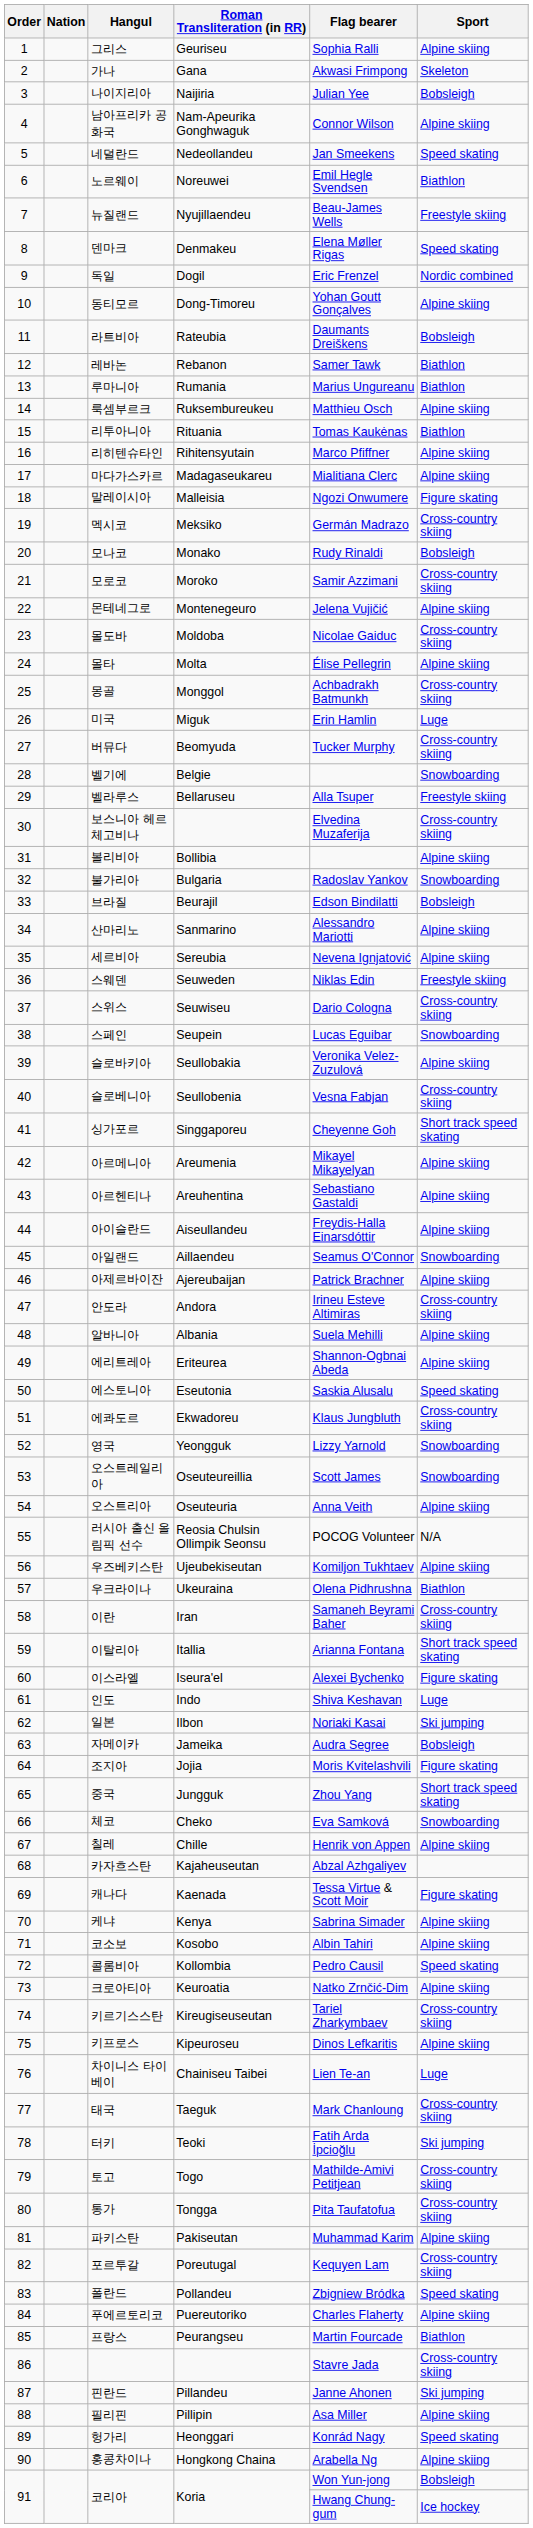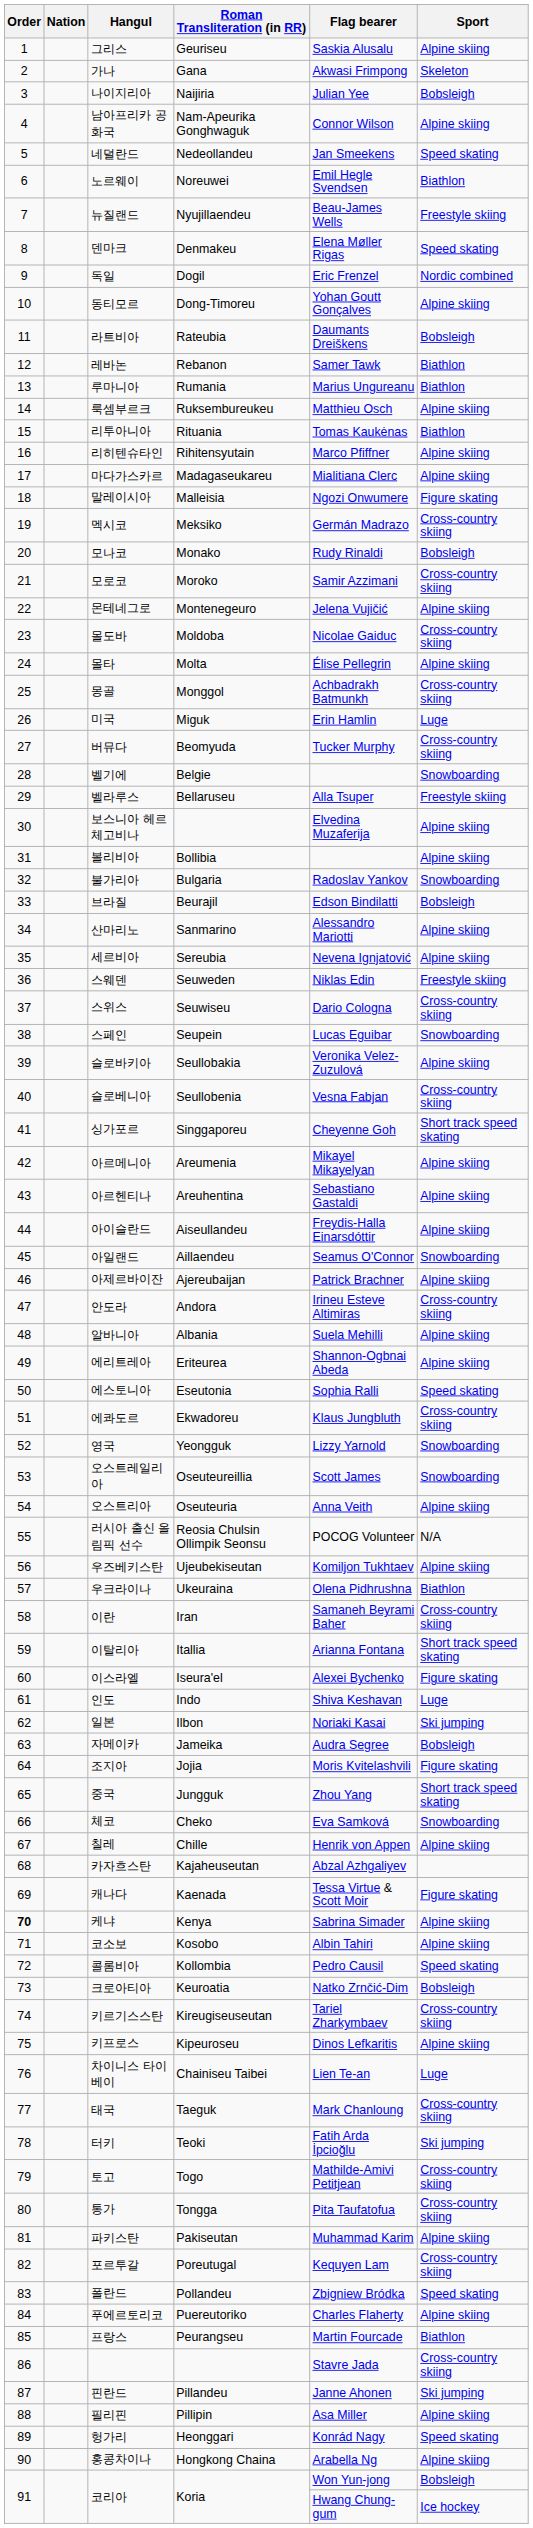 <table class="wikitable sortable" style="font-size:90%">
 <tr>
 <th>Order</th>
 <th>Nation</th>
 <th>Hangul</th>
 <th><a href='#'>Roman Transliteration</a> (in <a href='#'>RR</a>)</th>
 <th>Flag bearer</th>
 <th>Sport</th>
 </tr>
 <tr>
 <td align="center">1</td>
 <td></td>
 <td>그리스</td>
 <td>Geuriseu</td>
-<td><a href='#'>Sophia Ralli</a></td>
+<td><a href='#'>Saskia Alusalu</a></td>
 <td><a href='#'>Alpine skiing</a></td>
 </tr>
 <tr>
 <td align="center">2</td>
 <td></td>
 <td>가나</td>
 <td>Gana</td>
 <td><a href='#'>Akwasi Frimpong</a></td>
 <td><a href='#'>Skeleton</a></td>
 </tr>
 <tr>
 <td align="center">3</td>
 <td></td>
 <td>나이지리아</td>
 <td>Naijiria</td>
 <td><a href='#'>Julian Yee</a></td>
 <td><a href='#'>Bobsleigh</a></td>
 </tr>
 <tr>
 <td align="center">4</td>
 <td></td>
 <td>남아프리카 공화국</td>
 <td>Nam-Apeurika Gonghwaguk</td>
 <td><a href='#'>Connor Wilson</a></td>
 <td><a href='#'>Alpine skiing</a></td>
 </tr>
 <tr>
 <td align="center">5</td>
 <td></td>
 <td>네덜란드</td>
 <td>Nedeollandeu</td>
 <td><a href='#'>Jan Smeekens</a></td>
 <td><a href='#'>Speed skating</a></td>
 </tr>
 <tr>
 <td align="center">6</td>
 <td></td>
 <td>노르웨이</td>
 <td>Noreuwei</td>
 <td><a href='#'>Emil Hegle Svendsen</a></td>
 <td><a href='#'>Biathlon</a></td>
 </tr>
 <tr>
 <td align="center">7</td>
 <td></td>
 <td>뉴질랜드</td>
 <td>Nyujillaendeu</td>
 <td><a href='#'>Beau-James Wells</a></td>
 <td><a href='#'>Freestyle skiing</a></td>
 </tr>
 <tr>
 <td align="center">8</td>
 <td></td>
 <td>덴마크</td>
 <td>Denmakeu</td>
 <td><a href='#'>Elena Møller Rigas</a></td>
 <td><a href='#'>Speed skating</a></td>
 </tr>
 <tr>
 <td align="center">9</td>
 <td></td>
 <td>독일</td>
 <td>Dogil</td>
 <td><a href='#'>Eric Frenzel</a></td>
 <td><a href='#'>Nordic combined</a></td>
 </tr>
 <tr>
 <td align="center">10</td>
 <td></td>
 <td>동티모르</td>
 <td>Dong-Timoreu</td>
 <td><a href='#'>Yohan Goutt Gonçalves</a></td>
 <td><a href='#'>Alpine skiing</a></td>
 </tr>
 <tr>
 <td align="center">11</td>
 <td></td>
 <td>라트비아</td>
 <td>Rateubia</td>
 <td><a href='#'>Daumants Dreiškens</a></td>
 <td><a href='#'>Bobsleigh</a></td>
 </tr>
 <tr>
 <td align="center">12</td>
 <td></td>
 <td>레바논</td>
 <td>Rebanon</td>
 <td><a href='#'>Samer Tawk</a></td>
 <td><a href='#'>Biathlon</a></td>
 </tr>
 <tr>
 <td align="center">13</td>
 <td></td>
 <td>루마니아</td>
 <td>Rumania</td>
 <td><a href='#'>Marius Ungureanu</a></td>
 <td><a href='#'>Biathlon</a></td>
 </tr>
 <tr>
 <td align="center">14</td>
 <td></td>
 <td>룩셈부르크</td>
 <td>Ruksembureukeu</td>
 <td><a href='#'>Matthieu Osch</a></td>
 <td><a href='#'>Alpine skiing</a></td>
 </tr>
 <tr>
 <td align="center">15</td>
 <td></td>
 <td>리투아니아</td>
 <td>Rituania</td>
 <td><a href='#'>Tomas Kaukėnas</a></td>
 <td><a href='#'>Biathlon</a></td>
 </tr>
 <tr>
 <td align="center">16</td>
 <td></td>
 <td>리히텐슈타인</td>
 <td>Rihitensyutain</td>
 <td><a href='#'>Marco Pfiffner</a></td>
 <td><a href='#'>Alpine skiing</a></td>
 </tr>
 <tr>
 <td align="center">17</td>
 <td></td>
 <td>마다가스카르</td>
 <td>Madagaseukareu</td>
 <td><a href='#'>Mialitiana Clerc</a></td>
 <td><a href='#'>Alpine skiing</a></td>
 </tr>
 <tr>
 <td align="center">18</td>
 <td></td>
 <td>말레이시아</td>
 <td>Malleisia</td>
 <td><a href='#'>Ngozi Onwumere</a></td>
 <td><a href='#'>Figure skating</a></td>
 </tr>
 <tr>
 <td align="center">19</td>
 <td></td>
 <td>멕시코</td>
 <td>Meksiko</td>
 <td><a href='#'>Germán Madrazo</a></td>
 <td><a href='#'>Cross-country skiing</a></td>
 </tr>
 <tr>
 <td align="center">20</td>
 <td></td>
 <td>모나코</td>
 <td>Monako</td>
 <td><a href='#'>Rudy Rinaldi</a></td>
 <td><a href='#'>Bobsleigh</a></td>
 </tr>
 <tr>
 <td align="center">21</td>
 <td></td>
 <td>모로코</td>
 <td>Moroko</td>
 <td><a href='#'>Samir Azzimani</a></td>
 <td><a href='#'>Cross-country skiing</a></td>
 </tr>
 <tr>
 <td align="center">22</td>
 <td></td>
 <td>몬테네그로</td>
 <td>Montenegeuro</td>
 <td><a href='#'>Jelena Vujičić</a></td>
 <td><a href='#'>Alpine skiing</a></td>
 </tr>
 <tr>
 <td align="center">23</td>
 <td></td>
 <td>몰도바</td>
 <td>Moldoba</td>
 <td><a href='#'>Nicolae Gaiduc</a></td>
 <td><a href='#'>Cross-country skiing</a></td>
 </tr>
 <tr>
 <td align="center">24</td>
 <td></td>
 <td>몰타</td>
 <td>Molta</td>
 <td><a href='#'>Élise Pellegrin</a></td>
 <td><a href='#'>Alpine skiing</a></td>
 </tr>
 <tr>
 <td align="center">25</td>
 <td></td>
 <td>몽골</td>
 <td>Monggol</td>
 <td><a href='#'>Achbadrakh Batmunkh</a></td>
 <td><a href='#'>Cross-country skiing</a></td>
 </tr>
 <tr>
 <td align="center">26</td>
 <td></td>
 <td>미국</td>
 <td>Miguk</td>
 <td><a href='#'>Erin Hamlin</a></td>
 <td><a href='#'>Luge</a></td>
 </tr>
 <tr>
 <td align="center">27</td>
 <td></td>
 <td>버뮤다</td>
 <td>Beomyuda</td>
 <td><a href='#'>Tucker Murphy</a></td>
 <td><a href='#'>Cross-country skiing</a></td>
 </tr>
 <tr>
 <td align="center">28</td>
 <td></td>
 <td>벨기에</td>
 <td>Belgie</td>
 <td></td>
 <td><a href='#'>Snowboarding</a></td>
 </tr>
 <tr>
 <td align="center">29</td>
 <td></td>
 <td>벨라루스</td>
 <td>Bellaruseu</td>
 <td><a href='#'>Alla Tsuper</a></td>
 <td><a href='#'>Freestyle skiing</a></td>
 </tr>
 <tr>
 <td align="center">30</td>
 <td></td>
 <td>보스니아 헤르체고비나</td>
 <td></td>
 <td><a href='#'>Elvedina Muzaferija</a></td>
-<td><a href='#'>Cross-country skiing</a></td>
+<td><a href='#'>Alpine skiing</a></td>
 </tr>
 <tr>
 <td align="center">31</td>
 <td></td>
 <td>볼리비아</td>
 <td>Bollibia</td>
 <td></td>
 <td><a href='#'>Alpine skiing</a></td>
 </tr>
 <tr>
 <td align="center">32</td>
 <td></td>
 <td>불가리아</td>
 <td>Bulgaria</td>
 <td><a href='#'>Radoslav Yankov</a></td>
 <td><a href='#'>Snowboarding</a></td>
 </tr>
 <tr>
 <td align="center">33</td>
 <td></td>
 <td>브라질</td>
 <td>Beurajil</td>
 <td><a href='#'>Edson Bindilatti</a></td>
 <td><a href='#'>Bobsleigh</a></td>
 </tr>
 <tr>
 <td align="center">34</td>
 <td></td>
 <td>산마리노</td>
 <td>Sanmarino</td>
 <td><a href='#'>Alessandro Mariotti</a></td>
 <td><a href='#'>Alpine skiing</a></td>
 </tr>
 <tr>
 <td align="center">35</td>
 <td></td>
 <td>세르비아</td>
 <td>Sereubia</td>
 <td><a href='#'>Nevena Ignjatović</a></td>
 <td><a href='#'>Alpine skiing</a></td>
 </tr>
 <tr>
 <td align="center">36</td>
 <td></td>
 <td>스웨덴</td>
 <td>Seuweden</td>
 <td><a href='#'>Niklas Edin</a></td>
 <td><a href='#'>Freestyle skiing</a></td>
 </tr>
 <tr>
 <td align="center">37</td>
 <td></td>
 <td>스위스</td>
 <td>Seuwiseu</td>
 <td><a href='#'>Dario Cologna</a></td>
 <td><a href='#'>Cross-country skiing</a></td>
 </tr>
 <tr>
 <td align="center">38</td>
 <td></td>
 <td>스페인</td>
 <td>Seupein</td>
 <td><a href='#'>Lucas Eguibar</a></td>
 <td><a href='#'>Snowboarding</a></td>
 </tr>
 <tr>
 <td align="center">39</td>
 <td></td>
 <td>슬로바키아</td>
 <td>Seullobakia</td>
 <td><a href='#'>Veronika Velez-Zuzulová</a></td>
 <td><a href='#'>Alpine skiing</a></td>
 </tr>
 <tr>
 <td align="center">40</td>
 <td></td>
 <td>슬로베니아</td>
 <td>Seullobenia</td>
 <td><a href='#'>Vesna Fabjan</a></td>
 <td><a href='#'>Cross-country skiing</a></td>
 </tr>
 <tr>
 <td align="center">41</td>
 <td></td>
 <td>싱가포르</td>
 <td>Singgaporeu</td>
 <td><a href='#'>Cheyenne Goh</a></td>
 <td><a href='#'>Short track speed skating</a></td>
 </tr>
 <tr>
 <td align="center">42</td>
 <td></td>
 <td>아르메니아</td>
 <td>Areumenia</td>
 <td><a href='#'>Mikayel Mikayelyan</a></td>
 <td><a href='#'>Alpine skiing</a></td>
 </tr>
 <tr>
 <td align="center">43</td>
 <td></td>
 <td>아르헨티나</td>
 <td>Areuhentina</td>
 <td><a href='#'>Sebastiano Gastaldi</a></td>
 <td><a href='#'>Alpine skiing</a></td>
 </tr>
 <tr>
 <td align="center">44</td>
 <td></td>
 <td>아이슬란드</td>
 <td>Aiseullandeu</td>
 <td><a href='#'>Freydis-Halla Einarsdóttir</a></td>
 <td><a href='#'>Alpine skiing</a></td>
 </tr>
 <tr>
 <td align="center">45</td>
 <td></td>
 <td>아일랜드</td>
 <td>Aillaendeu</td>
 <td><a href='#'>Seamus O'Connor</a></td>
 <td><a href='#'>Snowboarding</a></td>
 </tr>
 <tr>
 <td align="center">46</td>
 <td></td>
 <td>아제르바이잔</td>
 <td>Ajereubaijan</td>
 <td><a href='#'>Patrick Brachner</a></td>
 <td><a href='#'>Alpine skiing</a></td>
 </tr>
 <tr>
 <td align="center">47</td>
 <td></td>
 <td>안도라</td>
 <td>Andora</td>
 <td><a href='#'>Irineu Esteve Altimiras</a></td>
 <td><a href='#'>Cross-country skiing</a></td>
 </tr>
 <tr>
 <td align="center">48</td>
 <td></td>
 <td>알바니아</td>
 <td>Albania</td>
 <td><a href='#'>Suela Mehilli</a></td>
 <td><a href='#'>Alpine skiing</a></td>
 </tr>
 <tr>
 <td align="center">49</td>
 <td></td>
 <td>에리트레아</td>
 <td>Eriteurea</td>
 <td><a href='#'>Shannon-Ogbnai Abeda</a></td>
 <td><a href='#'>Alpine skiing</a></td>
 </tr>
 <tr>
 <td align="center">50</td>
 <td></td>
 <td>에스토니아</td>
 <td>Eseutonia</td>
-<td><a href='#'>Saskia Alusalu</a></td>
+<td><a href='#'>Sophia Ralli</a></td>
 <td><a href='#'>Speed skating</a></td>
 </tr>
 <tr>
 <td align="center">51</td>
 <td></td>
 <td>에콰도르</td>
 <td>Ekwadoreu</td>
 <td><a href='#'>Klaus Jungbluth</a></td>
 <td><a href='#'>Cross-country skiing</a></td>
 </tr>
 <tr>
 <td align="center">52</td>
 <td></td>
 <td>영국</td>
 <td>Yeongguk</td>
 <td><a href='#'>Lizzy Yarnold</a></td>
 <td><a href='#'>Snowboarding</a></td>
 </tr>
 <tr>
 <td align="center">53</td>
 <td></td>
 <td>오스트레일리아</td>
 <td>Oseuteureillia</td>
 <td><a href='#'>Scott James</a></td>
 <td><a href='#'>Snowboarding</a></td>
 </tr>
 <tr>
 <td align="center">54</td>
 <td></td>
 <td>오스트리아</td>
 <td>Oseuteuria</td>
 <td><a href='#'>Anna Veith</a></td>
 <td><a href='#'>Alpine skiing</a></td>
 </tr>
 <tr>
 <td align="center">55</td>
 <td></td>
 <td>러시아 출신 올림픽 선수</td>
 <td>Reosia Chulsin Ollimpik Seonsu</td>
 <td>POCOG Volunteer</td>
 <td>N/A</td>
 </tr>
 <tr>
 <td align="center">56</td>
 <td></td>
 <td>우즈베키스탄</td>
 <td>Ujeubekiseutan</td>
 <td><a href='#'>Komiljon Tukhtaev</a></td>
 <td><a href='#'>Alpine skiing</a></td>
 </tr>
 <tr>
 <td align="center">57</td>
 <td></td>
 <td>우크라이나</td>
 <td>Ukeuraina</td>
 <td><a href='#'>Olena Pidhrushna</a></td>
 <td><a href='#'>Biathlon</a></td>
 </tr>
 <tr>
 <td align="center">58</td>
 <td></td>
 <td>이란</td>
 <td>Iran</td>
 <td><a href='#'>Samaneh Beyrami Baher</a></td>
 <td><a href='#'>Cross-country skiing</a></td>
 </tr>
 <tr>
 <td align="center">59</td>
 <td></td>
 <td>이탈리아</td>
 <td>Itallia</td>
 <td><a href='#'>Arianna Fontana</a></td>
 <td><a href='#'>Short track speed skating</a></td>
 </tr>
 <tr>
 <td align="center">60</td>
 <td></td>
 <td>이스라엘</td>
 <td>Iseura'el</td>
 <td><a href='#'>Alexei Bychenko</a></td>
 <td><a href='#'>Figure skating</a></td>
 </tr>
 <tr>
 <td align="center">61</td>
 <td></td>
 <td>인도</td>
 <td>Indo</td>
 <td><a href='#'>Shiva Keshavan</a></td>
 <td><a href='#'>Luge</a></td>
 </tr>
 <tr>
 <td align="center">62</td>
 <td></td>
 <td>일본</td>
 <td>Ilbon</td>
 <td><a href='#'>Noriaki Kasai</a></td>
 <td><a href='#'>Ski jumping</a></td>
 </tr>
 <tr>
 <td align="center">63</td>
 <td></td>
 <td>자메이카</td>
 <td>Jameika</td>
 <td><a href='#'>Audra Segree</a></td>
 <td><a href='#'>Bobsleigh</a></td>
 </tr>
 <tr>
 <td align="center">64</td>
 <td></td>
 <td>조지아</td>
 <td>Jojia</td>
 <td><a href='#'>Moris Kvitelashvili</a></td>
 <td><a href='#'>Figure skating</a></td>
 </tr>
 <tr>
 <td align="center">65</td>
 <td></td>
 <td>중국</td>
 <td>Jungguk</td>
 <td><a href='#'>Zhou Yang</a></td>
 <td><a href='#'>Short track speed skating</a></td>
 </tr>
 <tr>
 <td align="center">66</td>
 <td></td>
 <td>체코</td>
 <td>Cheko</td>
 <td><a href='#'>Eva Samková</a></td>
 <td><a href='#'>Snowboarding</a></td>
 </tr>
 <tr>
 <td align="center">67</td>
 <td></td>
 <td>칠레</td>
 <td>Chille</td>
 <td><a href='#'>Henrik von Appen</a></td>
 <td><a href='#'>Alpine skiing</a></td>
 </tr>
 <tr>
 <td align="center">68</td>
 <td></td>
 <td>카자흐스탄</td>
 <td>Kajaheuseutan</td>
 <td><a href='#'>Abzal Azhgaliyev</a></td>
 <td></td>
 </tr>
 <tr>
 <td align="center">69</td>
 <td></td>
 <td>캐나다</td>
 <td>Kaenada</td>
 <td><a href='#'>Tessa Virtue</a> & <a href='#'>Scott Moir</a></td>
 <td><a href='#'>Figure skating</a></td>
 </tr>
 <tr>
-<td align="center">70</td>
+<td align="center"><strong>70</strong></td>
 <td></td>
 <td>케냐</td>
 <td>Kenya</td>
 <td><a href='#'>Sabrina Simader</a></td>
 <td><a href='#'>Alpine skiing</a></td>
 </tr>
 <tr>
 <td align="center">71</td>
 <td></td>
 <td>코소보</td>
 <td>Kosobo</td>
 <td><a href='#'>Albin Tahiri</a></td>
 <td><a href='#'>Alpine skiing</a></td>
 </tr>
 <tr>
 <td align="center">72</td>
 <td></td>
 <td>콜롬비아</td>
 <td>Kollombia</td>
 <td><a href='#'>Pedro Causil</a></td>
 <td><a href='#'>Speed skating</a></td>
 </tr>
 <tr>
 <td align="center">73</td>
 <td></td>
 <td>크로아티아</td>
 <td>Keuroatia</td>
 <td><a href='#'>Natko Zrnčić-Dim</a></td>
-<td><a href='#'>Alpine skiing</a></td>
+<td><a href='#'>Bobsleigh</a></td>
 </tr>
 <tr>
 <td align="center">74</td>
 <td></td>
 <td>키르기스스탄</td>
 <td>Kireugiseuseutan</td>
 <td><a href='#'>Tariel Zharkymbaev</a></td>
 <td><a href='#'>Cross-country skiing</a></td>
 </tr>
 <tr>
 <td align="center">75</td>
 <td></td>
 <td>키프로스</td>
 <td>Kipeuroseu</td>
 <td><a href='#'>Dinos Lefkaritis</a></td>
 <td><a href='#'>Alpine skiing</a></td>
 </tr>
 <tr>
 <td align="center">76</td>
 <td></td>
 <td>차이니스 타이베이</td>
 <td>Chainiseu Taibei</td>
 <td><a href='#'>Lien Te-an</a></td>
 <td><a href='#'>Luge</a></td>
 </tr>
 <tr>
 <td align="center">77</td>
 <td></td>
 <td>태국</td>
 <td>Taeguk</td>
 <td><a href='#'>Mark Chanloung</a></td>
 <td><a href='#'>Cross-country skiing</a></td>
 </tr>
 <tr>
 <td align="center">78</td>
 <td></td>
 <td>터키</td>
 <td>Teoki</td>
 <td><a href='#'>Fatih Arda İpcioğlu</a></td>
 <td><a href='#'>Ski jumping</a></td>
 </tr>
 <tr>
 <td align="center">79</td>
 <td></td>
 <td>토고</td>
 <td>Togo</td>
 <td><a href='#'>Mathilde-Amivi Petitjean</a></td>
 <td><a href='#'>Cross-country skiing</a></td>
 </tr>
 <tr>
 <td align="center">80</td>
 <td></td>
 <td>통가</td>
 <td>Tongga</td>
 <td><a href='#'>Pita Taufatofua</a></td>
 <td><a href='#'>Cross-country skiing</a></td>
 </tr>
 <tr>
 <td align="center">81</td>
 <td></td>
 <td>파키스탄</td>
 <td>Pakiseutan</td>
 <td><a href='#'>Muhammad Karim</a></td>
 <td><a href='#'>Alpine skiing</a></td>
 </tr>
 <tr>
 <td align="center">82</td>
 <td></td>
 <td>포르투갈</td>
 <td>Poreutugal</td>
 <td><a href='#'>Kequyen Lam</a></td>
 <td><a href='#'>Cross-country skiing</a></td>
 </tr>
 <tr>
 <td align="center">83</td>
 <td></td>
 <td>폴란드</td>
 <td>Pollandeu</td>
 <td><a href='#'>Zbigniew Bródka</a></td>
 <td><a href='#'>Speed skating</a></td>
 </tr>
 <tr>
 <td align="center">84</td>
 <td></td>
 <td>푸에르토리코</td>
 <td>Puereutoriko</td>
 <td><a href='#'>Charles Flaherty</a></td>
 <td><a href='#'>Alpine skiing</a></td>
 </tr>
 <tr>
 <td align="center">85</td>
 <td></td>
 <td>프랑스</td>
 <td>Peurangseu</td>
 <td><a href='#'>Martin Fourcade</a></td>
 <td><a href='#'>Biathlon</a></td>
 </tr>
 <tr>
 <td align="center">86</td>
 <td></td>
 <td></td>
 <td></td>
 <td><a href='#'>Stavre Jada</a></td>
 <td><a href='#'>Cross-country skiing</a></td>
 </tr>
 <tr>
 <td align="center">87</td>
 <td></td>
 <td>핀란드</td>
 <td>Pillandeu</td>
 <td><a href='#'>Janne Ahonen</a></td>
 <td><a href='#'>Ski jumping</a></td>
 </tr>
 <tr>
 <td align="center">88</td>
 <td></td>
 <td>필리핀</td>
 <td>Pillipin</td>
 <td><a href='#'>Asa Miller</a></td>
 <td><a href='#'>Alpine skiing</a></td>
 </tr>
 <tr>
 <td align="center">89</td>
 <td></td>
 <td>헝가리</td>
 <td>Heonggari</td>
 <td><a href='#'>Konrád Nagy</a></td>
 <td><a href='#'>Speed skating</a></td>
 </tr>
 <tr>
 <td align="center">90</td>
 <td></td>
 <td>홍콩차이나</td>
 <td>Hongkong Chaina</td>
 <td><a href='#'>Arabella Ng</a></td>
 <td><a href='#'>Alpine skiing</a></td>
 </tr>
 <tr>
 <td align="center" rowspan=2>91</td>
 <td rowspan=2></td>
 <td rowspan=2>코리아</td>
 <td rowspan=2>Koria</td>
 <td><a href='#'>Won Yun-jong</a> </td>
 <td><a href='#'>Bobsleigh</a></td>
 </tr>
 <tr>
 <td><a href='#'>Hwang Chung-gum</a> </td>
 <td><a href='#'>Ice hockey</a></td>
 </tr>
 </table>
